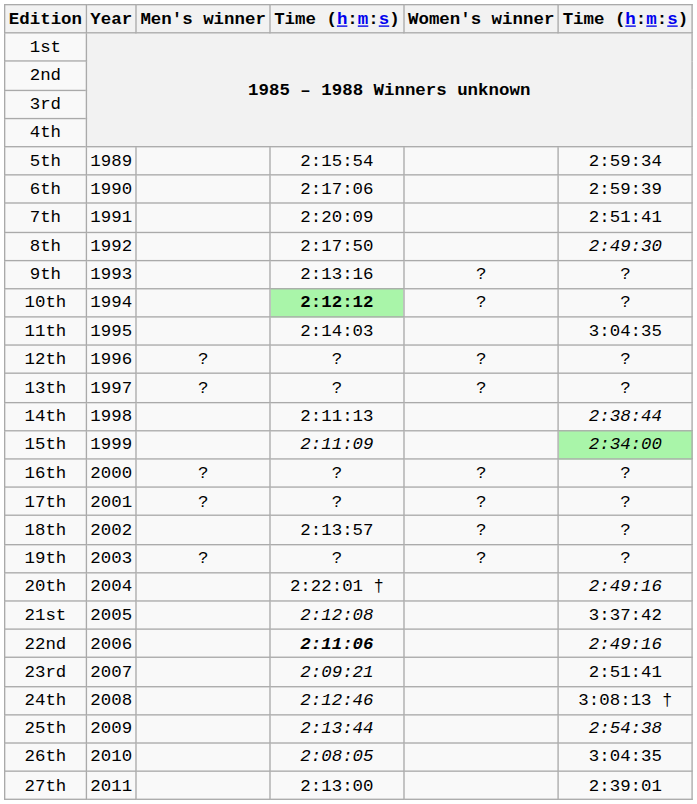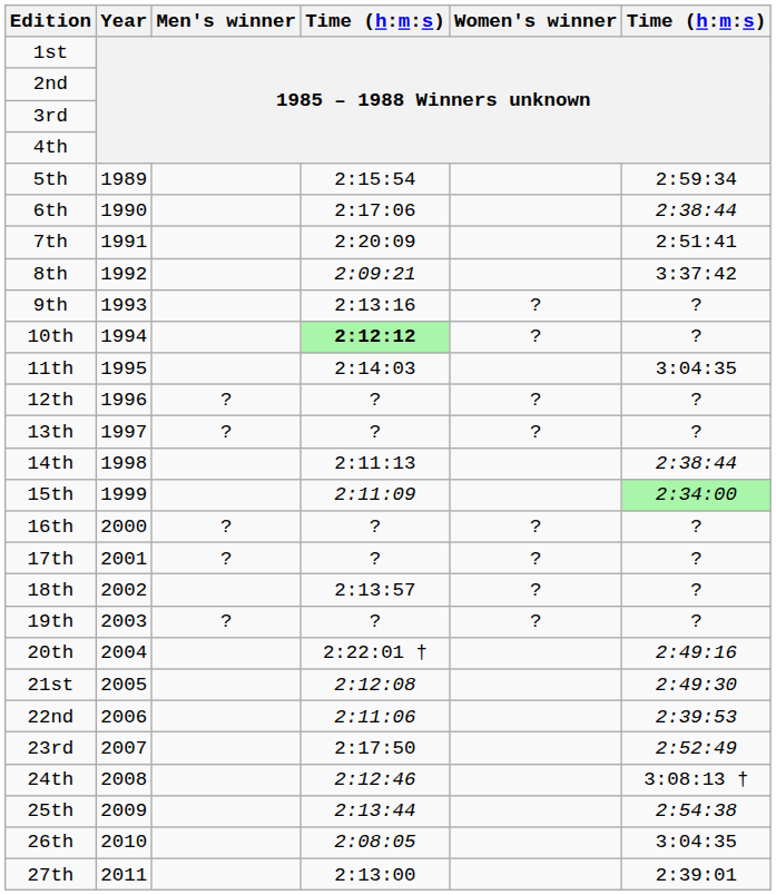 <table class="wikitable sortable" style="text-align:center">
 <tr>
 <th class=unsortable>Edition</th>
 <th>Year</th>
 <th class=unsortable>Men's winner</th>
 <th>Time (<a href='#'>h</a>:<a href='#'>m</a>:<a href='#'>s</a>)</th>
 <th class=unsortable>Women's winner</th>
 <th>Time (<a href='#'>h</a>:<a href='#'>m</a>:<a href='#'>s</a>)</th>
 </tr>
 <tr>
 <td>1st</td>
 <th colspan=5 rowspan=4>1985 – 1988 Winners unknown</th>
 </tr>
 <tr>
 <td>2nd</td>
 </tr>
 <tr>
 <td>3rd</td>
 </tr>
 <tr>
 <td>4th</td>
 </tr>
 <tr>
 <td>5th</td>
 <td>1989</td>
 <td align=left></td>
 <td>2:15:54</td>
 <td align=left></td>
 <td>2:59:34</td>
 </tr>
 <tr>
 <td>6th</td>
 <td>1990</td>
 <td align=left></td>
 <td>2:17:06</td>
 <td align=left></td>
-<td>2:59:39</td>
+<td><em>2:38:44</em></td>
 </tr>
 <tr>
 <td>7th</td>
 <td>1991</td>
 <td align=left></td>
 <td>2:20:09</td>
 <td align=left></td>
 <td>2:51:41</td>
 </tr>
 <tr>
 <td>8th</td>
 <td>1992</td>
 <td align=left></td>
-<td>2:17:50</td>
+<td><em>2:09:21</em></td>
 <td align=left></td>
-<td><em>2:49:30</em></td>
+<td>3:37:42</td>
 </tr>
 <tr>
 <td>9th</td>
 <td>1993</td>
 <td align=left></td>
 <td>2:13:16</td>
 <td>?</td>
 <td>?</td>
 </tr>
 <tr>
 <td>10th</td>
 <td>1994</td>
 <td align=left></td>
 <td bgcolor=#A9F5A9><strong>2:12:12</strong></td>
 <td>?</td>
 <td>?</td>
 </tr>
 <tr>
 <td>11th</td>
 <td>1995</td>
 <td align=left></td>
 <td>2:14:03</td>
 <td align=left></td>
 <td>3:04:35</td>
 </tr>
 <tr>
 <td>12th</td>
 <td>1996</td>
 <td>?</td>
 <td>?</td>
 <td>?</td>
 <td>?</td>
 </tr>
 <tr>
 <td>13th</td>
 <td>1997</td>
 <td>?</td>
 <td>?</td>
 <td>?</td>
 <td>?</td>
 </tr>
 <tr>
 <td>14th</td>
 <td>1998</td>
 <td align=left></td>
 <td>2:11:13</td>
 <td align=left></td>
 <td><em>2:38:44</em></td>
 </tr>
 <tr>
 <td>15th</td>
 <td>1999</td>
 <td align=left></td>
 <td><em>2:11:09</em></td>
 <td align=left></td>
 <td bgcolor=#A9F5A9><em>2:34:00</em></td>
 </tr>
 <tr>
 <td>16th</td>
 <td>2000</td>
 <td>?</td>
 <td>?</td>
 <td>?</td>
 <td>?</td>
 </tr>
 <tr>
 <td>17th</td>
 <td>2001</td>
 <td>?</td>
 <td>?</td>
 <td>?</td>
 <td>?</td>
 </tr>
 <tr>
 <td>18th</td>
 <td>2002</td>
 <td align=left></td>
 <td>2:13:57</td>
 <td>?</td>
 <td>?</td>
 </tr>
 <tr>
 <td>19th</td>
 <td>2003</td>
 <td>?</td>
 <td>?</td>
 <td>?</td>
 <td>?</td>
 </tr>
 <tr>
 <td>20th</td>
 <td>2004</td>
 <td align=left></td>
 <td>2:22:01 †</td>
 <td align=left></td>
 <td><em>2:49:16</em></td>
 </tr>
 <tr>
 <td>21st</td>
 <td>2005</td>
 <td align=left></td>
 <td><em>2:12:08</em></td>
 <td align=left></td>
-<td>3:37:42</td>
+<td><em>2:49:30</em></td>
 </tr>
 <tr>
 <td>22nd</td>
 <td>2006</td>
 <td align=left></td>
-<td><strong><em>2:11:06</em></strong></td>
+<td><em>2:11:06</em></td>
 <td align=left></td>
-<td><em>2:49:16</em></td>
+<td><em>2:39:53</em></td>
 </tr>
 <tr>
 <td>23rd</td>
 <td>2007</td>
 <td align=left></td>
-<td><em>2:09:21</em></td>
+<td>2:17:50</td>
 <td align=left></td>
-<td>2:51:41</td>
+<td><em>2:52:49</em></td>
 </tr>
 <tr>
 <td>24th</td>
 <td>2008</td>
 <td align=left></td>
 <td><em>2:12:46</em></td>
 <td align=left></td>
 <td>3:08:13 †</td>
 </tr>
 <tr>
 <td>25th</td>
 <td>2009</td>
 <td align=left></td>
 <td><em>2:13:44</em></td>
 <td align=left></td>
 <td><em>2:54:38</em></td>
 </tr>
 <tr>
 <td>26th</td>
 <td>2010</td>
 <td align=left></td>
 <td><em>2:08:05</em></td>
 <td align=left></td>
 <td>3:04:35</td>
 </tr>
 <tr>
 <td>27th</td>
 <td>2011</td>
 <td align=left></td>
 <td>2:13:00</td>
 <td align=left></td>
 <td>2:39:01</td>
 </tr>
 </table>
